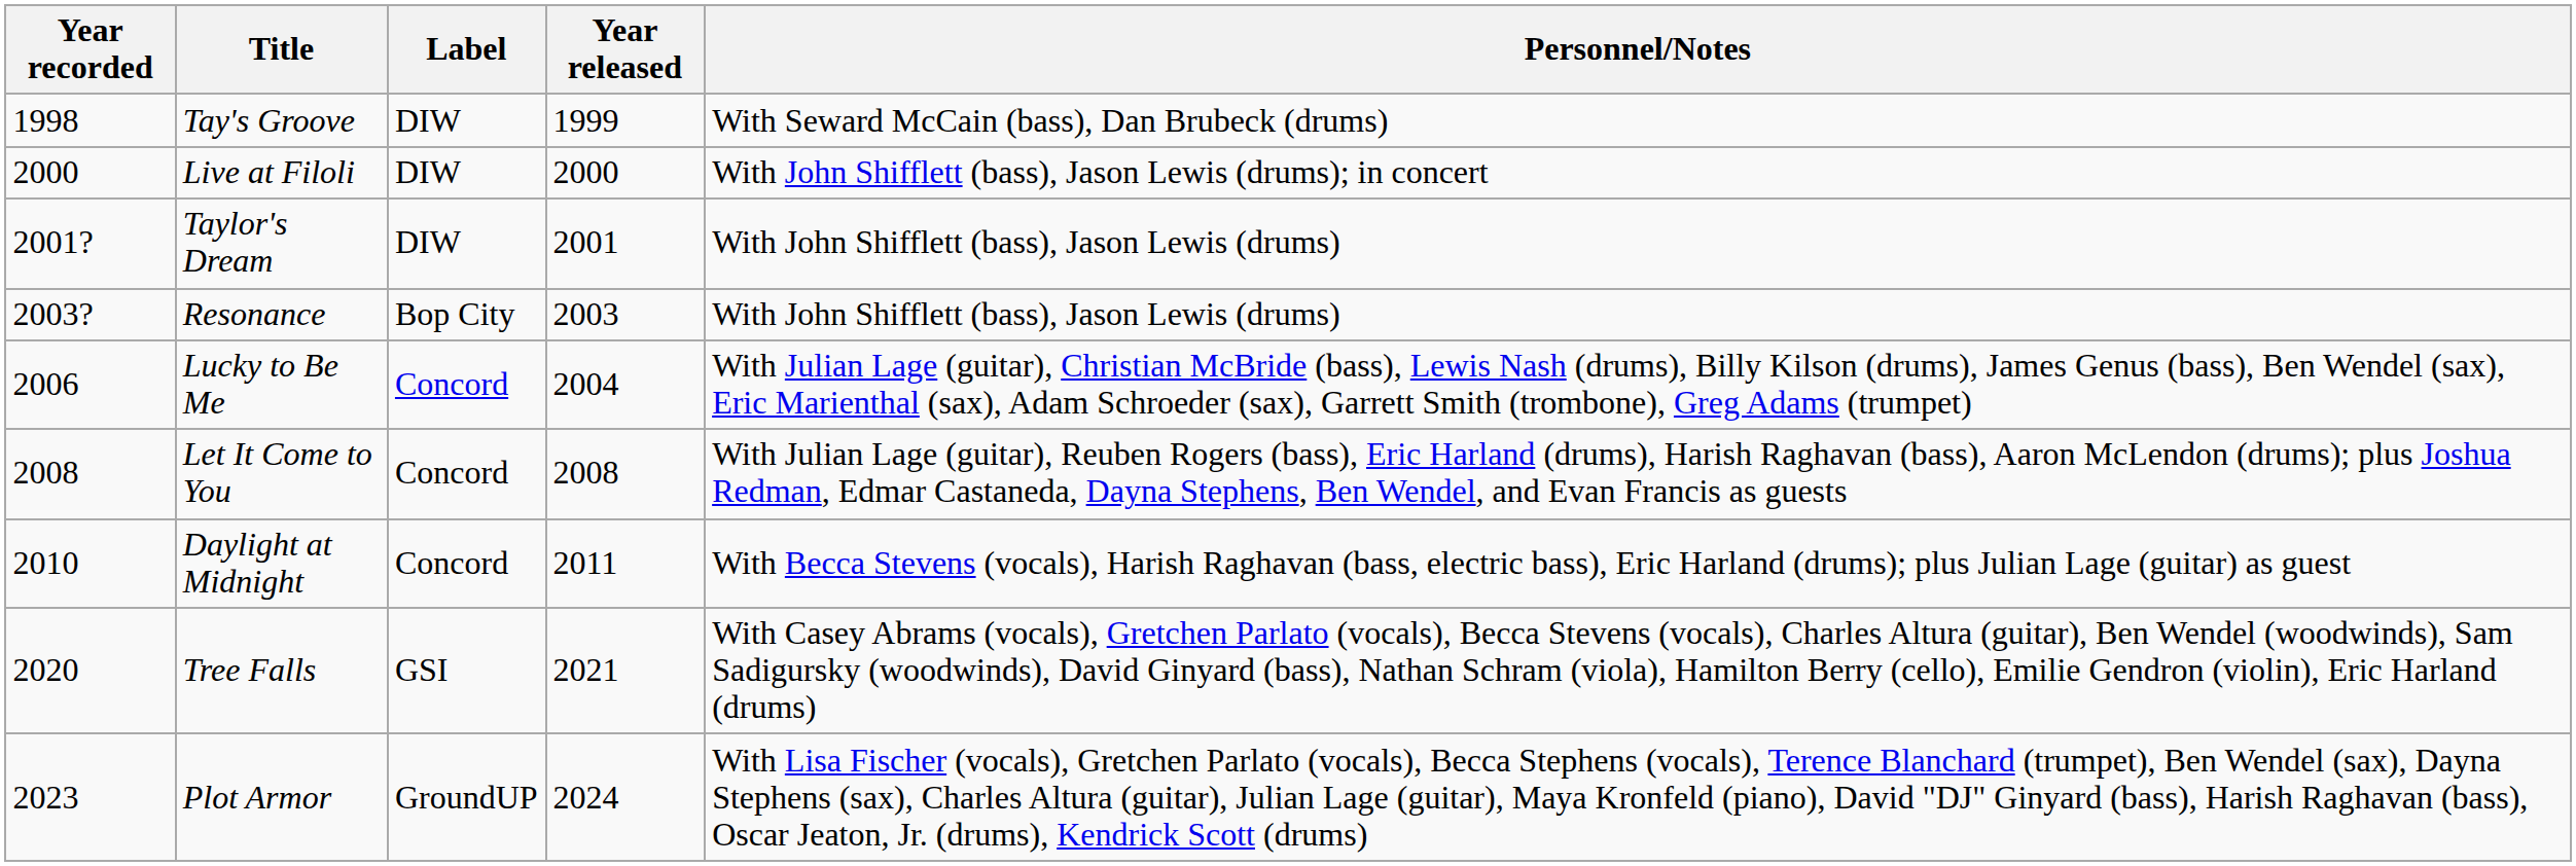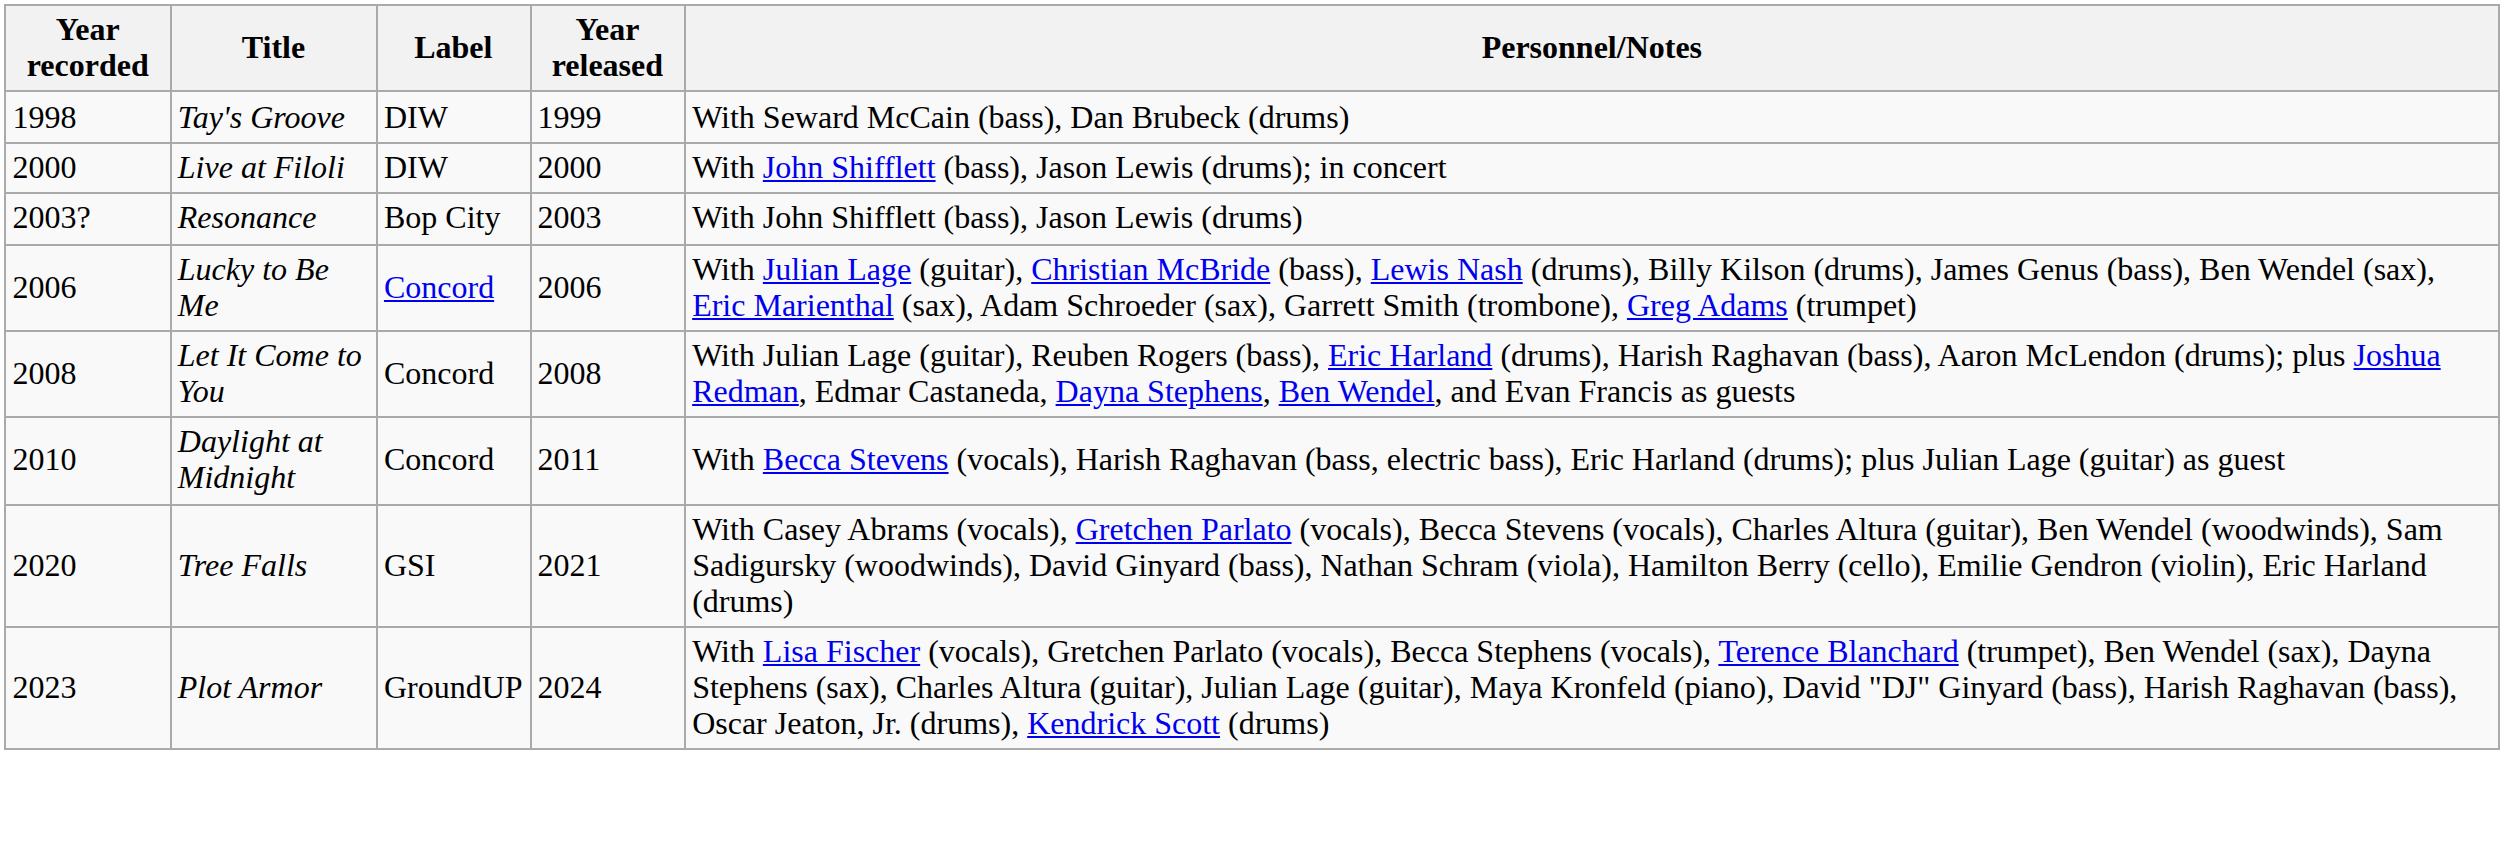 <table class="wikitable sortable">
 <tr>
 <th>Year recorded</th>
 <th>Title</th>
 <th>Label</th>
 <th>Year released</th>
 <th>Personnel/Notes</th>
 </tr>
 <tr>
 <td>1998</td>
 <td><em>Tay's Groove</em></td>
 <td>DIW</td>
 <td>1999</td>
 <td>With Seward McCain (bass), Dan Brubeck (drums)</td>
 </tr>
 <tr>
 <td>2000</td>
 <td><em>Live at Filoli</em></td>
 <td>DIW</td>
 <td>2000</td>
 <td>With <a href='#'>John Shifflett</a> (bass), Jason Lewis (drums); in concert</td>
 </tr>
 <tr>
-<td>2001?</td>
-<td><em>Taylor's Dream</em></td>
-<td>DIW</td>
-<td>2001</td>
-<td>With John Shifflett (bass), Jason Lewis (drums)</td>
-</tr>
-<tr>
 <td>2003?</td>
 <td><em>Resonance</em></td>
 <td>Bop City</td>
 <td>2003</td>
 <td>With John Shifflett (bass), Jason Lewis (drums)</td>
 </tr>
 <tr>
 <td>2006</td>
 <td><em>Lucky to Be Me</em></td>
 <td><a href='#'>Concord</a></td>
-<td>2004</td>
+<td>2006</td>
 <td>With <a href='#'>Julian Lage</a> (guitar), <a href='#'>Christian McBride</a> (bass), <a href='#'>Lewis Nash</a> (drums), Billy Kilson (drums), James Genus (bass), Ben Wendel (sax), <a href='#'>Eric Marienthal</a> (sax), Adam Schroeder (sax), Garrett Smith (trombone), <a href='#'>Greg Adams</a> (trumpet)</td>
 </tr>
 <tr>
 <td>2008</td>
 <td><em>Let It Come to You</em></td>
 <td>Concord</td>
 <td>2008</td>
 <td>With Julian Lage (guitar), Reuben Rogers (bass), <a href='#'>Eric Harland</a> (drums), Harish Raghavan (bass), Aaron McLendon (drums); plus <a href='#'>Joshua Redman</a>, Edmar Castaneda, <a href='#'>Dayna Stephens</a>, <a href='#'>Ben Wendel</a>, and Evan Francis as guests</td>
 </tr>
 <tr>
 <td>2010</td>
 <td><em>Daylight at Midnight</em></td>
 <td>Concord</td>
 <td>2011</td>
 <td>With <a href='#'>Becca Stevens</a> (vocals), Harish Raghavan (bass, electric bass), Eric Harland (drums); plus Julian Lage (guitar) as guest</td>
 </tr>
 <tr>
 <td>2020</td>
 <td><em>Tree Falls</em></td>
 <td>GSI</td>
 <td>2021</td>
 <td>With Casey Abrams (vocals), <a href='#'>Gretchen Parlato</a> (vocals), Becca Stevens (vocals), Charles Altura (guitar), Ben Wendel (woodwinds), Sam Sadigursky (woodwinds), David Ginyard (bass), Nathan Schram (viola), Hamilton Berry (cello), Emilie Gendron (violin), Eric Harland (drums)</td>
 </tr>
 <tr>
 <td>2023</td>
 <td><em>Plot Armor</em></td>
 <td>GroundUP</td>
 <td>2024</td>
 <td>With <a href='#'>Lisa Fischer</a> (vocals), Gretchen Parlato (vocals), Becca Stephens (vocals), <a href='#'>Terence Blanchard</a> (trumpet), Ben Wendel (sax), Dayna Stephens (sax), Charles Altura (guitar), Julian Lage (guitar), Maya Kronfeld (piano), David "DJ" Ginyard (bass), Harish Raghavan (bass), Oscar Jeaton, Jr. (drums), <a href='#'>Kendrick Scott</a> (drums)</td>
 </tr>
 </table>
